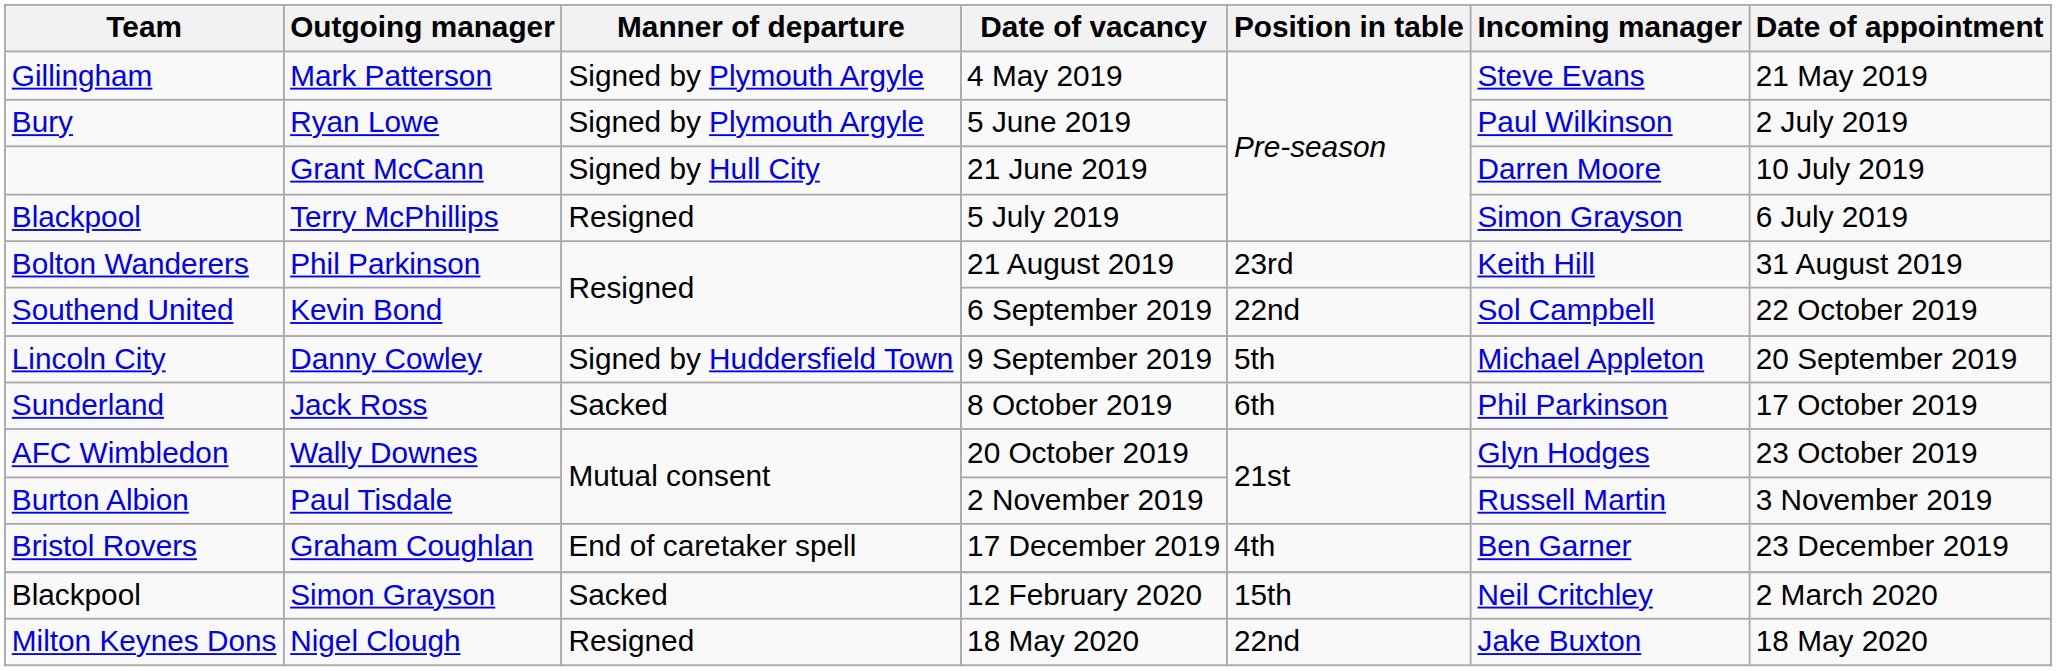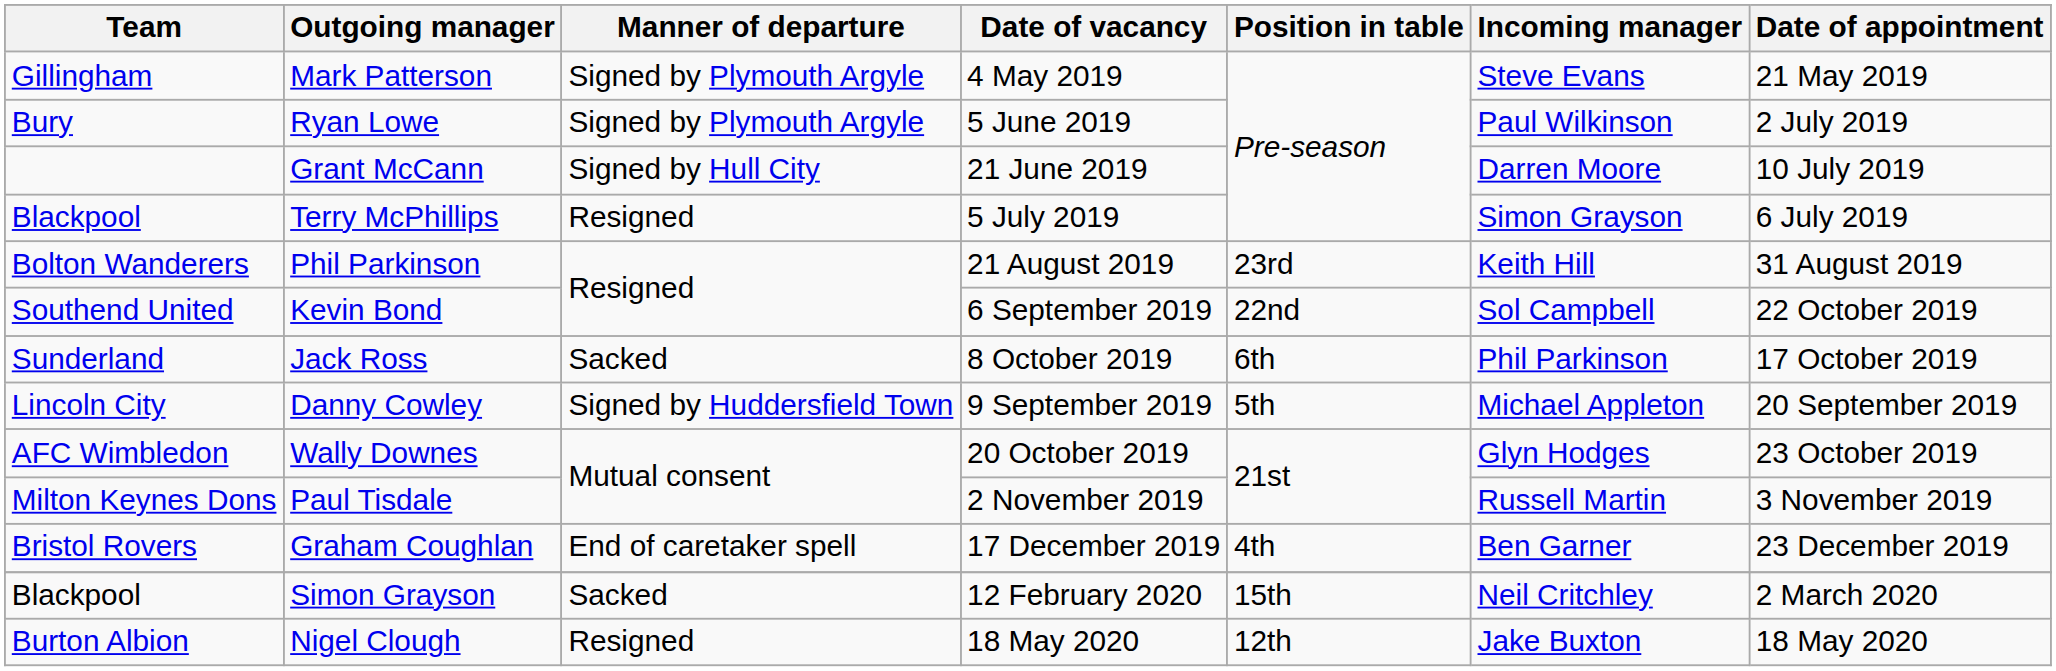 <table class="wikitable sortable">
 <tr>
 <th scope="col">Team</th>
 <th scope="col">Outgoing manager</th>
 <th scope="col">Manner of departure</th>
 <th scope="col">Date of vacancy</th>
 <th scope="col">Position in table</th>
 <th scope="col">Incoming manager</th>
 <th scope="col">Date of appointment</th>
 </tr>
 <tr>
 <td><a href='#'>Gillingham</a></td>
 <td> <a href='#'>Mark Patterson</a></td>
 <td>Signed by <a href='#'>Plymouth Argyle</a></td>
 <td>4 May 2019</td>
 <td rowspan="4"><em>Pre-season</em></td>
 <td> <a href='#'>Steve Evans</a></td>
 <td>21 May 2019</td>
 </tr>
 <tr>
 <td><a href='#'>Bury</a></td>
 <td> <a href='#'>Ryan Lowe</a></td>
 <td>Signed by <a href='#'>Plymouth Argyle</a></td>
 <td>5 June 2019</td>
 <td> <a href='#'>Paul Wilkinson</a></td>
 <td>2 July 2019</td>
 </tr>
 <tr>
 <td></td>
 <td> <a href='#'>Grant McCann</a></td>
 <td>Signed by <a href='#'>Hull City</a></td>
 <td>21 June 2019</td>
 <td> <a href='#'>Darren Moore</a></td>
 <td>10 July 2019</td>
 </tr>
 <tr>
 <td><a href='#'>Blackpool</a></td>
 <td> <a href='#'>Terry McPhillips</a></td>
 <td>Resigned</td>
 <td>5 July 2019</td>
 <td> <a href='#'>Simon Grayson</a></td>
 <td>6 July 2019</td>
 </tr>
 <tr>
 <td><a href='#'>Bolton Wanderers</a></td>
 <td> <a href='#'>Phil Parkinson</a></td>
 <td rowspan="2">Resigned</td>
 <td>21 August 2019</td>
 <td>23rd</td>
 <td> <a href='#'>Keith Hill</a></td>
 <td>31 August 2019</td>
 </tr>
 <tr>
 <td><a href='#'>Southend United</a></td>
 <td> <a href='#'>Kevin Bond</a></td>
 <td>6 September 2019</td>
 <td>22nd</td>
 <td> <a href='#'>Sol Campbell</a></td>
 <td>22 October 2019</td>
 </tr>
 <tr>
+<td><a href='#'>Sunderland</a></td>
+<td> <a href='#'>Jack Ross</a></td>
+<td>Sacked</td>
+<td>8 October 2019</td>
+<td>6th</td>
+<td> <a href='#'>Phil Parkinson</a></td>
+<td>17 October 2019</td>
+</tr>
+<tr>
 <td><a href='#'>Lincoln City</a></td>
 <td> <a href='#'>Danny Cowley</a></td>
 <td>Signed by <a href='#'>Huddersfield Town</a></td>
 <td>9 September 2019</td>
 <td>5th</td>
 <td> <a href='#'>Michael Appleton</a></td>
 <td>20 September 2019</td>
-</tr>
-<tr>
-<td><a href='#'>Sunderland</a></td>
-<td> <a href='#'>Jack Ross</a></td>
-<td>Sacked</td>
-<td>8 October 2019</td>
-<td>6th</td>
-<td> <a href='#'>Phil Parkinson</a></td>
-<td>17 October 2019</td>
 </tr>
 <tr>
 <td><a href='#'>AFC Wimbledon</a></td>
 <td> <a href='#'>Wally Downes</a></td>
 <td rowspan=2>Mutual consent</td>
 <td>20 October 2019</td>
 <td rowspan=2>21st</td>
 <td> <a href='#'>Glyn Hodges</a></td>
 <td>23 October 2019</td>
 </tr>
 <tr>
-<td><a href='#'>Burton Albion</a></td>
+<td><a href='#'>Milton Keynes Dons</a></td>
 <td> <a href='#'>Paul Tisdale</a></td>
 <td>2 November 2019</td>
 <td> <a href='#'>Russell Martin</a></td>
 <td>3 November 2019</td>
 </tr>
 <tr>
 <td><a href='#'>Bristol Rovers</a></td>
 <td> <a href='#'>Graham Coughlan</a></td>
 <td>End of caretaker spell</td>
 <td>17 December 2019</td>
 <td>4th</td>
 <td> <a href='#'>Ben Garner</a></td>
 <td>23 December 2019</td>
 </tr>
 <tr>
 </tr>
 <tr>
 <td>Blackpool</td>
 <td> <a href='#'>Simon Grayson</a></td>
 <td>Sacked</td>
 <td>12 February 2020</td>
 <td>15th</td>
 <td> <a href='#'>Neil Critchley</a></td>
 <td>2 March 2020</td>
 </tr>
 <tr>
-<td><a href='#'>Milton Keynes Dons</a></td>
+<td><a href='#'>Burton Albion</a></td>
 <td> <a href='#'>Nigel Clough</a></td>
 <td>Resigned</td>
 <td>18 May 2020</td>
-<td>22nd</td>
+<td>12th</td>
 <td> <a href='#'>Jake Buxton</a></td>
 <td>18 May 2020</td>
 </tr>
 </table>
